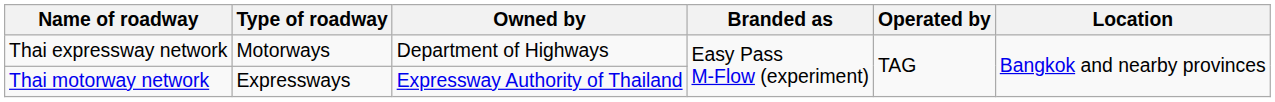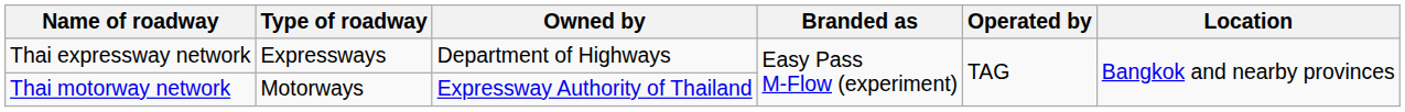 <table class="wikitable">
 <tr>
 <th>Name of roadway</th>
 <th>Type of roadway</th>
 <th>Owned by</th>
 <th>Branded as</th>
 <th>Operated by</th>
 <th>Location</th>
 </tr>
 <tr>
 <td>Thai expressway network</td>
-<td>Motorways</td>
+<td>Expressways</td>
 <td>Department of Highways</td>
 <td rowspan="2">Easy Pass<br> <a href='#'>M-Flow</a> (experiment)</td>
 <td rowspan="2">TAG</td>
 <td rowspan="2"><a href='#'>Bangkok</a> and nearby provinces</td>
 </tr>
 <tr>
 <td><a href='#'>Thai motorway network</a></td>
-<td>Expressways</td>
+<td>Motorways</td>
 <td><a href='#'>Expressway Authority of Thailand</a></td>
 </tr>
 </table>
